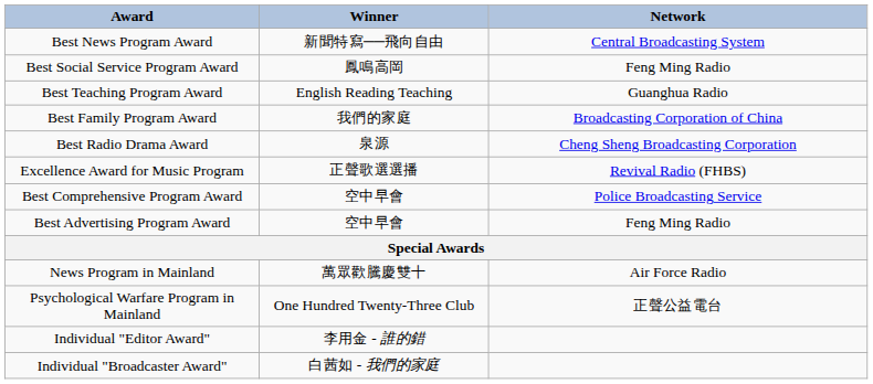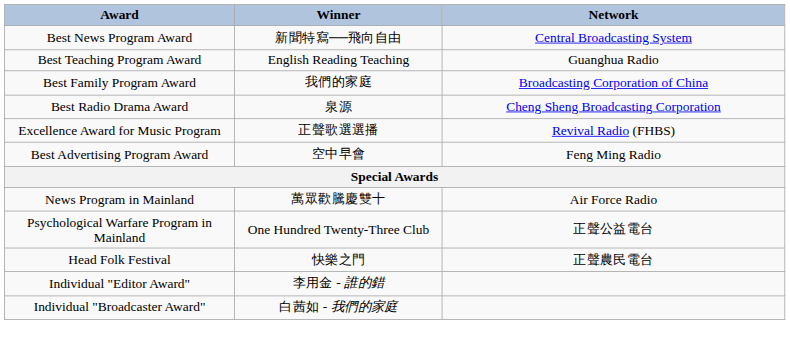 <table class="wikitable" style="text-align:center;">
 <tr>
 <th style="width:200pt; background:LightSteelBlue;">Award</th>
 <th style="width:180pt; background:LightSteelBlue;">Winner</th>
 <th style="width:300pt; background:LightSteelBlue;">Network</th>
 </tr>
 <tr>
 <td>Best News Program Award</td>
 <td>新聞特寫──飛向自由</td>
 <td><a href='#'>Central Broadcasting System</a></td>
-</tr>
-<tr>
-<td>Best Social Service Program Award</td>
-<td>鳳鳴高岡</td>
-<td>Feng Ming Radio</td>
 </tr>
 <tr>
 <td>Best Teaching Program Award</td>
 <td>English Reading Teaching</td>
 <td>Guanghua Radio</td>
 </tr>
 <tr>
 <td>Best Family Program Award</td>
 <td>我們的家庭</td>
 <td><a href='#'>Broadcasting Corporation of China</a></td>
 </tr>
 <tr>
 <td>Best Radio Drama Award</td>
 <td>泉源</td>
 <td><a href='#'>Cheng Sheng Broadcasting Corporation</a></td>
 </tr>
 <tr>
 <td>Excellence Award for Music Program</td>
 <td>正聲歌選選播</td>
 <td><a href='#'>Revival Radio</a> (FHBS)</td>
 </tr>
 <tr>
-<td>Best Comprehensive Program Award</td>
-<td>空中早會</td>
-<td><a href='#'>Police Broadcasting Service</a></td>
-</tr>
-<tr>
 <td>Best Advertising Program Award</td>
 <td>空中早會</td>
 <td>Feng Ming Radio</td>
 </tr>
 <tr>
 <th colspan=3 style="text-align:center" style="background: LightSteelBlue;">Special Awards</th>
 </tr>
 <tr>
 <td>News Program in Mainland</td>
 <td>萬眾歡騰慶雙十</td>
 <td>Air Force Radio</td>
 </tr>
 <tr>
 <td>Psychological Warfare Program in Mainland</td>
 <td>One Hundred Twenty-Three Club</td>
 <td>正聲公益電台</td>
 </tr>
 <tr>
+<td>Head Folk Festival</td>
+<td>快樂之門</td>
+<td>正聲農民電台</td>
+</tr>
+<tr>
 <td>Individual "Editor Award"</td>
 <td>李用金 - <em>誰的錯</em></td>
 <td></td>
 </tr>
 <tr>
 <td>Individual "Broadcaster Award"</td>
 <td>白茜如 - <em>我們的家庭</em></td>
 <td></td>
 </tr>
 </table>
